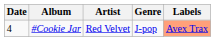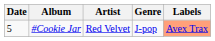 <table class="wikitable">
 <tr>
 <th>Date</th>
 <th>Album</th>
 <th>Artist</th>
 <th>Genre</th>
 <th>Labels</th>
 </tr>
 <tr>
-<td>4</td>
+<td>5</td>
 <td><em><a href='#'>#Cookie Jar</a></em></td>
 <td><a href='#'>Red Velvet</a></td>
 <td><a href='#'>J-pop</a></td>
 <td style="background: lightsalmon;"><a href='#'>Avex Trax</a></td>
 </tr>
 </table>
